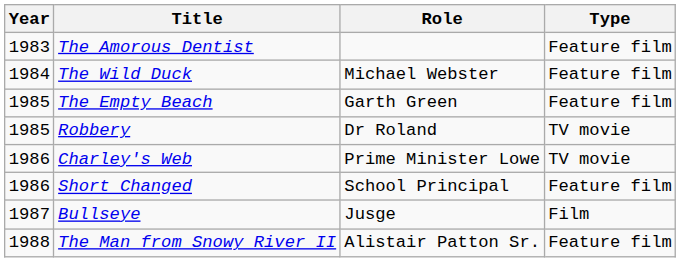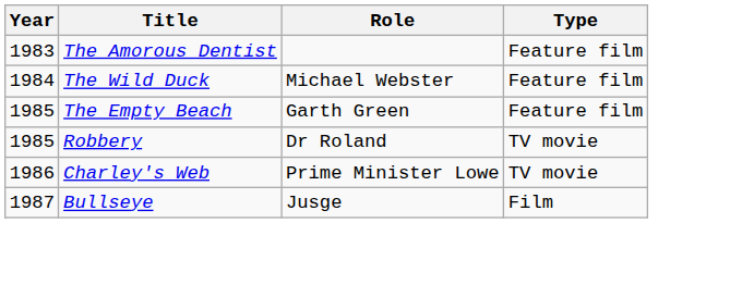 <table class="wikitable">
 <tr>
 <th>Year</th>
 <th>Title</th>
 <th>Role</th>
 <th>Type</th>
 </tr>
 <tr>
 <td>1983</td>
 <td><em><a href='#'>The Amorous Dentist</a></em></td>
 <td></td>
 <td>Feature film</td>
 </tr>
 <tr>
 <td>1984</td>
 <td><em><a href='#'>The Wild Duck</a></em></td>
 <td>Michael Webster</td>
 <td>Feature film</td>
 </tr>
 <tr>
 <td>1985</td>
 <td><em><a href='#'>The Empty Beach</a></em></td>
 <td>Garth Green</td>
 <td>Feature film</td>
 </tr>
 <tr>
 <td>1985</td>
 <td><em><a href='#'>Robbery</a></em></td>
 <td>Dr Roland</td>
 <td>TV movie</td>
 </tr>
 <tr>
 <td>1986</td>
 <td><em><a href='#'>Charley's Web</a></em></td>
 <td>Prime Minister Lowe</td>
 <td>TV movie</td>
 </tr>
 <tr>
-<td>1986</td>
-<td><em><a href='#'>Short Changed</a></em></td>
-<td>School Principal</td>
-<td>Feature film</td>
-</tr>
-<tr>
 <td>1987</td>
 <td><em><a href='#'>Bullseye</a></em></td>
 <td>Jusge</td>
 <td>Film</td>
 </tr>
-<tr>
-<td>1988</td>
-<td><em><a href='#'>The Man from Snowy River II</a></em></td>
-<td>Alistair Patton Sr.</td>
-<td>Feature film</td>
-</tr>
 </table>
